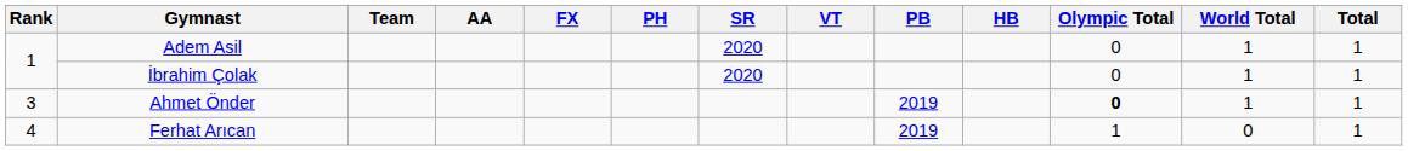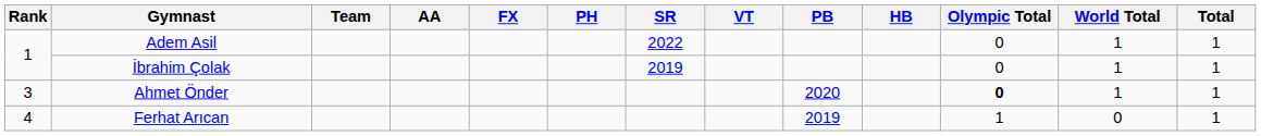 <table class="wikitable sortable" width=100% style="text-align:center;">
 <tr>
 <th style="width:1.8em;">Rank</th>
 <th class=unsortable>Gymnast</th>
 <th style="width:4.5em;">Team</th>
 <th style="width:4.5em;">AA</th>
 <th style="width:4.5em;"><a href='#'>FX</a></th>
 <th style="width:4.5em;"><a href='#'>PH</a></th>
 <th style="width:4.5em;"><a href='#'>SR</a></th>
 <th style="width:4.5em;"><a href='#'>VT</a></th>
 <th style="width:4.5em;"><a href='#'>PB</a></th>
 <th style="width:4.5em;"><a href='#'>HB</a></th>
 <th style="width:7.0em;"><a href='#'>Olympic</a> Total</th>
 <th style="width:7.0em;"><a href='#'>World</a> Total</th>
 <th style="width:4.5em;">Total</th>
 </tr>
 <tr>
 <td rowspan="2">1</td>
 <td><a href='#'>Adem Asil</a></td>
 <td></td>
 <td></td>
 <td></td>
 <td></td>
-<td> <a href='#'>2020</a></td>
+<td> <a href='#'>2022</a></td>
 <td></td>
 <td></td>
 <td></td>
 <td>0</td>
 <td>1</td>
 <td>1</td>
 </tr>
 <tr>
 <td><a href='#'>İbrahim Çolak</a></td>
 <td></td>
 <td></td>
 <td></td>
 <td></td>
-<td> <a href='#'>2020</a></td>
+<td> <a href='#'>2019</a></td>
 <td></td>
 <td></td>
 <td></td>
 <td>0</td>
 <td>1</td>
 <td>1</td>
 </tr>
 <tr>
 <td>3</td>
 <td><a href='#'>Ahmet Önder</a></td>
 <td></td>
 <td></td>
 <td></td>
 <td></td>
 <td></td>
 <td></td>
-<td> <a href='#'>2019</a></td>
+<td> <a href='#'>2020</a></td>
 <td></td>
 <td><strong>0</strong></td>
 <td>1</td>
 <td>1</td>
 </tr>
 <tr>
 <td>4</td>
 <td><a href='#'>Ferhat Arıcan</a></td>
 <td></td>
 <td></td>
 <td></td>
 <td></td>
 <td></td>
 <td></td>
 <td> <a href='#'>2019</a></td>
 <td></td>
 <td>1</td>
 <td>0</td>
 <td>1</td>
 </tr>
 </table>
